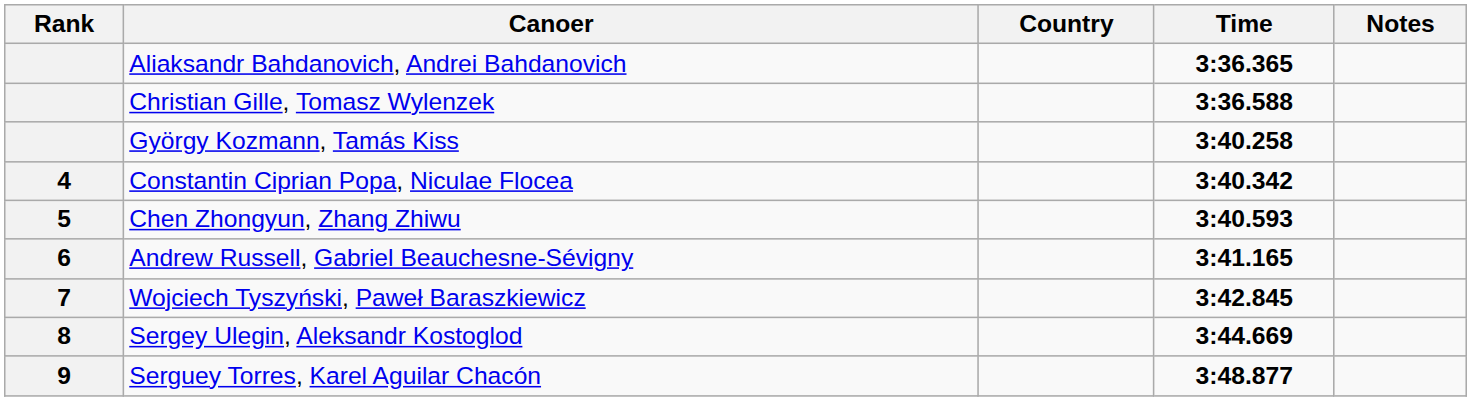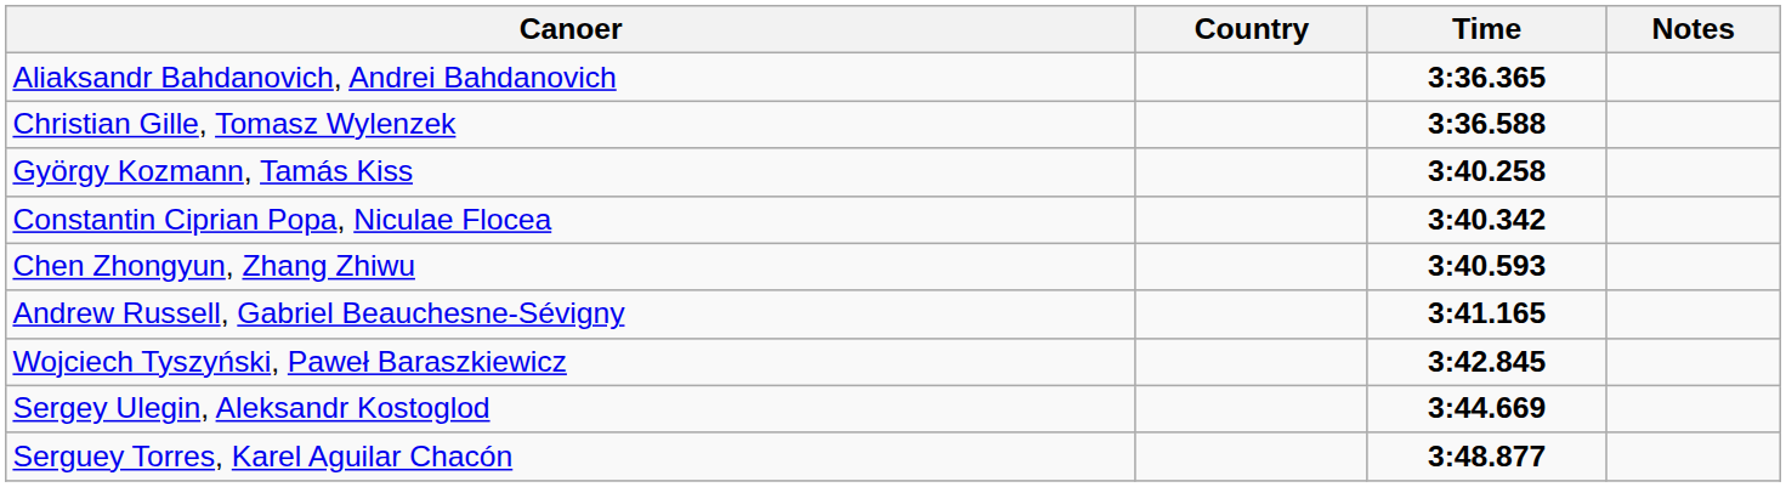 <table class="wikitable sortable" width=60% style="text-align:center">
 <tr>
-<th>Rank</th>
 <th>Canoer</th>
 <th>Country</th>
 <th>Time</th>
 <th>Notes</th>
 </tr>
 <tr>
-<th></th>
 <td align=left><a href='#'>Aliaksandr Bahdanovich</a>, <a href='#'>Andrei Bahdanovich</a></td>
 <td align=left></td>
 <td><strong>3:36.365</strong></td>
 <td></td>
 </tr>
 <tr>
-<th></th>
 <td align=left><a href='#'>Christian Gille</a>, <a href='#'>Tomasz Wylenzek</a></td>
 <td align=left></td>
 <td><strong>3:36.588</strong></td>
 <td></td>
 </tr>
 <tr>
-<th></th>
 <td align=left><a href='#'>György Kozmann</a>, <a href='#'>Tamás Kiss</a></td>
 <td align=left></td>
 <td><strong>3:40.258</strong></td>
 <td></td>
 </tr>
 <tr>
-<th>4</th>
 <td align=left><a href='#'>Constantin Ciprian Popa</a>, <a href='#'>Niculae Flocea</a></td>
 <td align=left></td>
 <td><strong>3:40.342</strong></td>
 <td></td>
 </tr>
 <tr>
-<th>5</th>
 <td align=left><a href='#'>Chen Zhongyun</a>, <a href='#'>Zhang Zhiwu</a></td>
 <td align=left></td>
 <td><strong>3:40.593</strong></td>
 <td></td>
 </tr>
 <tr>
-<th>6</th>
 <td align=left><a href='#'>Andrew Russell</a>, <a href='#'>Gabriel Beauchesne-Sévigny</a></td>
 <td align=left></td>
 <td><strong>3:41.165</strong></td>
 <td></td>
 </tr>
 <tr>
-<th>7</th>
 <td align=left><a href='#'>Wojciech Tyszyński</a>, <a href='#'>Paweł Baraszkiewicz</a></td>
 <td align=left></td>
 <td><strong>3:42.845</strong></td>
 <td></td>
 </tr>
 <tr>
-<th>8</th>
 <td align=left><a href='#'>Sergey Ulegin</a>, <a href='#'>Aleksandr Kostoglod</a></td>
 <td align=left></td>
 <td><strong>3:44.669</strong></td>
 <td></td>
 </tr>
 <tr>
-<th>9</th>
 <td align=left><a href='#'>Serguey Torres</a>, <a href='#'>Karel Aguilar Chacón</a></td>
 <td align=left></td>
 <td><strong>3:48.877</strong></td>
 <td></td>
 </tr>
 </table>
